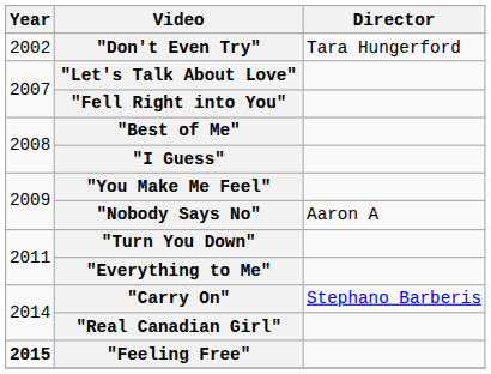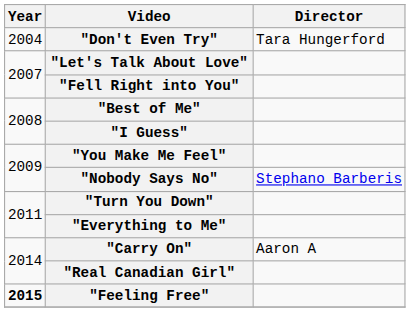 <table class="wikitable plainrowheaders">
 <tr>
 <th>Year</th>
 <th style="width:14em;">Video</th>
 <th>Director</th>
 </tr>
 <tr>
-<td>2002</td>
+<td>2004</td>
 <th scope="row">"Don't Even Try"</th>
 <td>Tara Hungerford</td>
 </tr>
 <tr>
 <td rowspan="2">2007</td>
 <th scope="row">"Let's Talk About Love"</th>
 <td></td>
 </tr>
 <tr>
 <th scope="row">"Fell Right into You"</th>
 <td></td>
 </tr>
 <tr>
 <td rowspan="2">2008</td>
 <th scope="row">"Best of Me"</th>
 <td></td>
 </tr>
 <tr>
 <th scope="row">"I Guess"</th>
 <td></td>
 </tr>
 <tr>
 <td rowspan="2">2009</td>
 <th scope="row">"You Make Me Feel"</th>
 <td></td>
 </tr>
 <tr>
 <th scope="row">"Nobody Says No"</th>
-<td>Aaron A</td>
+<td><a href='#'>Stephano Barberis</a></td>
 </tr>
 <tr>
 <td rowspan="2">2011</td>
 <th scope="row">"Turn You Down"</th>
 <td></td>
 </tr>
 <tr>
 <th scope="row">"Everything to Me"</th>
 <td></td>
 </tr>
 <tr>
 <td rowspan="2">2014</td>
 <th scope="row">"Carry On"</th>
-<td><a href='#'>Stephano Barberis</a></td>
+<td>Aaron A</td>
 </tr>
 <tr>
 <th scope="row">"Real Canadian Girl"</th>
 <td></td>
 </tr>
 <tr>
 <td><strong>2015</strong></td>
 <th scope="row">"Feeling Free"</th>
 <td></td>
 </tr>
 <tr>
 </tr>
 </table>
